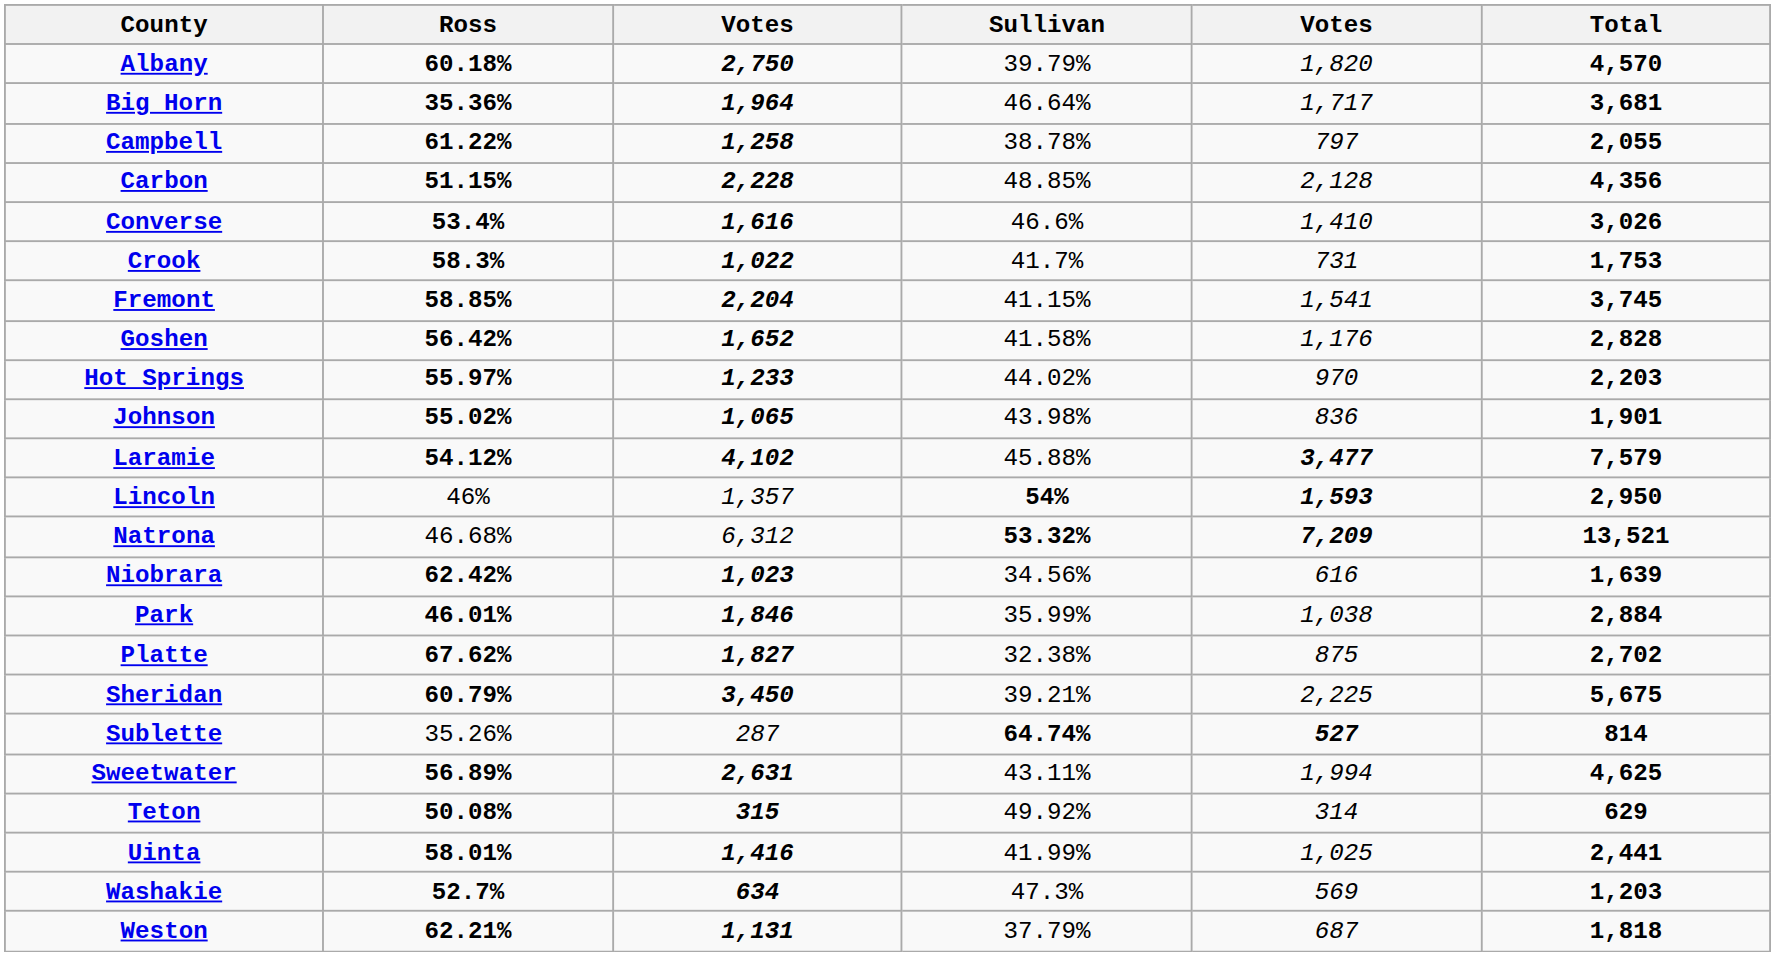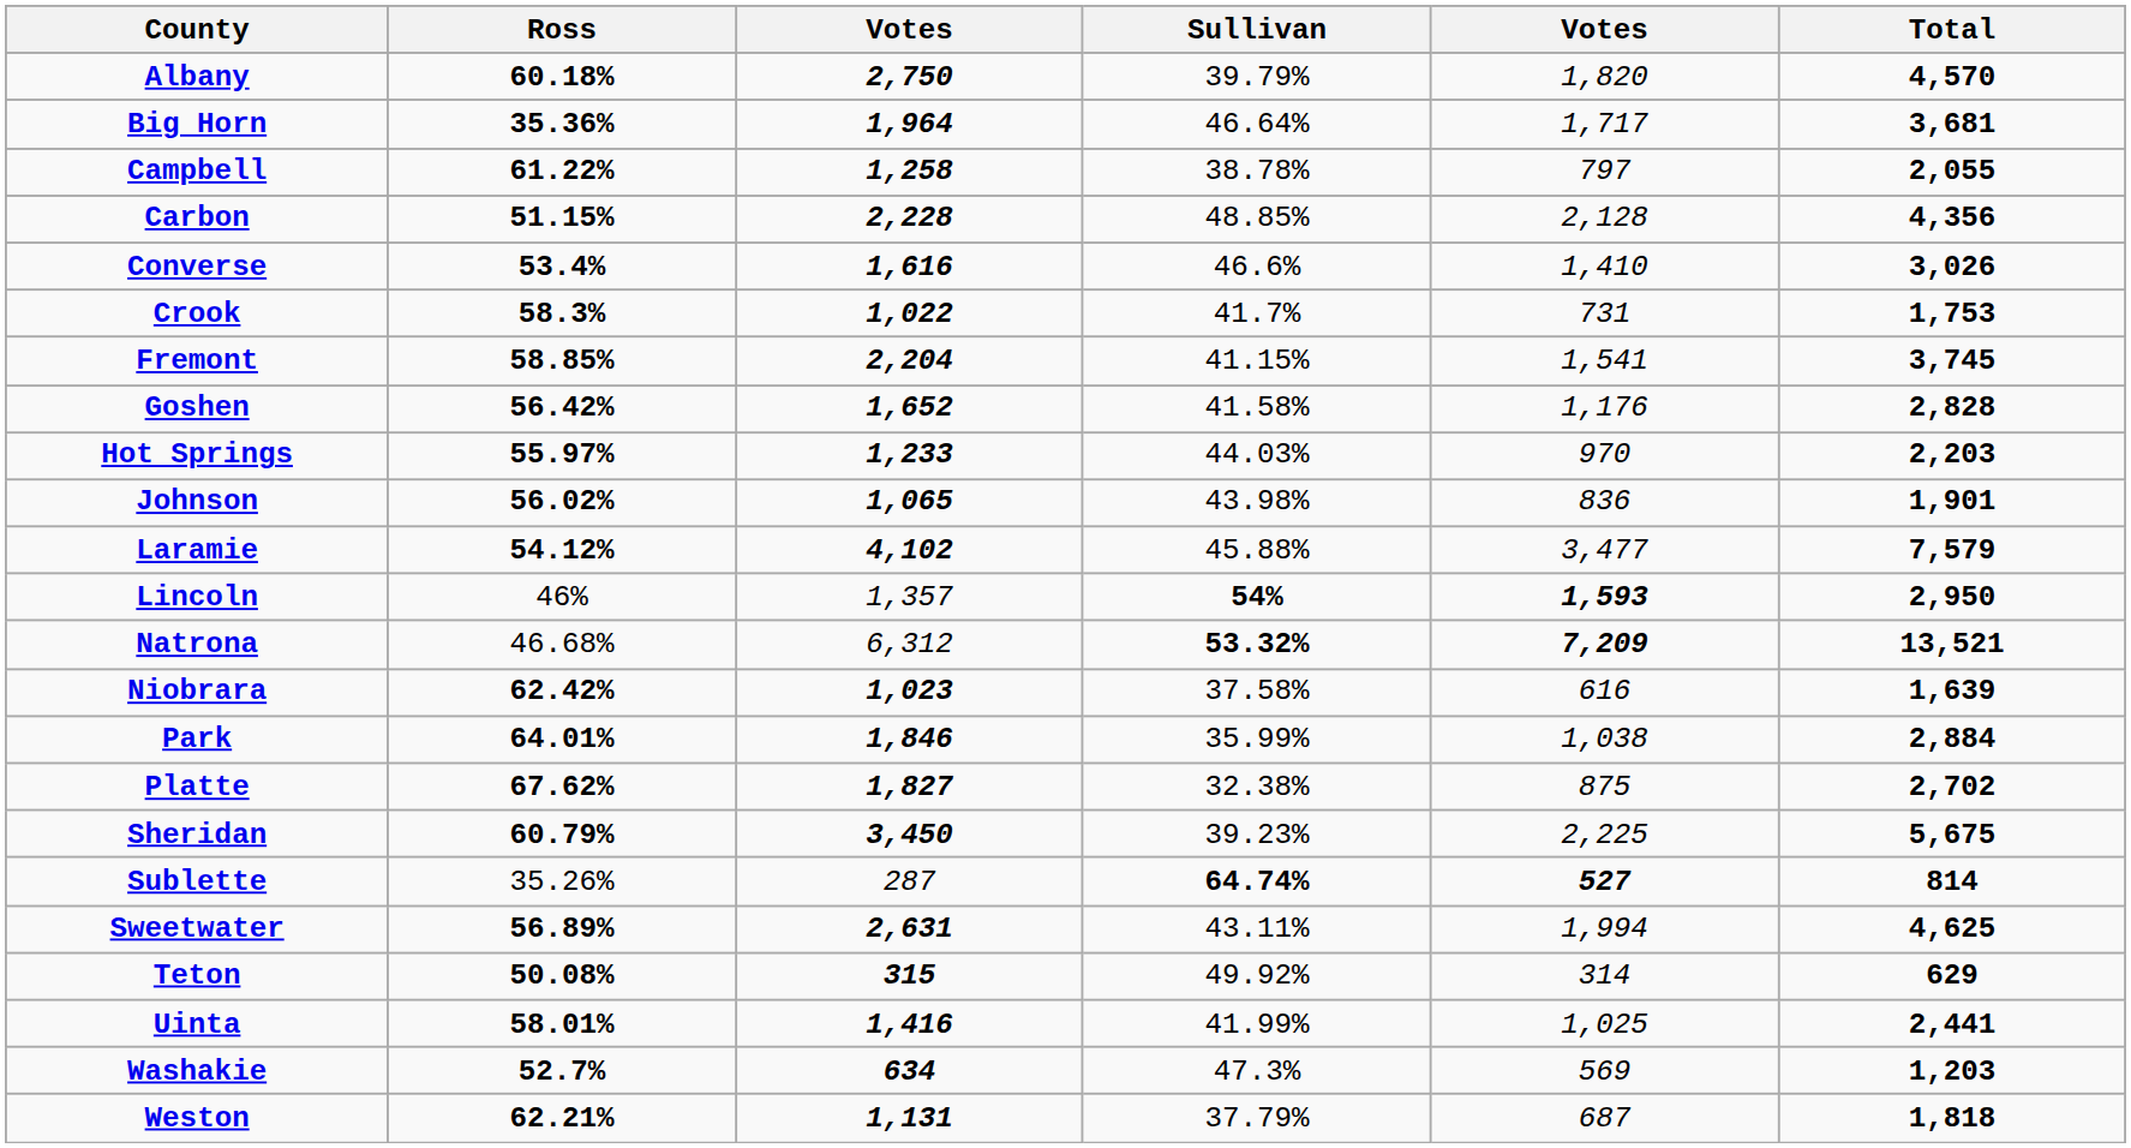 <table width="60%" class="wikitable sortable">
 <tr>
 <th width="11%">County</th>
 <th width="10%">Ross</th>
 <th width="10%">Votes</th>
 <th width="10%">Sullivan</th>
 <th width="10%">Votes</th>
 <th width="10%">Total</th>
 </tr>
 <tr>
 <td align="center"><strong><a href='#'>Albany</a></strong></td>
 <td align="center"><strong>60.18%</strong></td>
 <td align="center"><strong><em>2,750</em></strong></td>
 <td align="center">39.79%</td>
 <td align="center"><em>1,820</em></td>
 <td align="center"><strong>4,570</strong></td>
 </tr>
 <tr>
 <td align="center"><strong><a href='#'>Big Horn</a></strong></td>
 <td align="center"><strong>35.36%</strong></td>
 <td align="center"><strong><em>1,964</em></strong></td>
 <td align="center">46.64%</td>
 <td align="center"><em>1,717</em></td>
 <td align="center"><strong>3,681</strong></td>
 </tr>
 <tr>
 <td align="center"><strong><a href='#'>Campbell</a></strong></td>
 <td align="center"><strong>61.22%</strong></td>
 <td align="center"><strong><em>1,258</em></strong></td>
 <td align="center">38.78%</td>
 <td align="center"><em>797</em></td>
 <td align="center"><strong>2,055</strong></td>
 </tr>
 <tr>
 <td align="center"><strong><a href='#'>Carbon</a></strong></td>
 <td align="center"><strong>51.15%</strong></td>
 <td align="center"><strong><em>2,228</em></strong></td>
 <td align="center">48.85%</td>
 <td align="center"><em>2,128</em></td>
 <td align="center"><strong>4,356</strong></td>
 </tr>
 <tr>
 <td align="center"><strong><a href='#'>Converse</a></strong></td>
 <td align="center"><strong>53.4%</strong></td>
 <td align="center"><strong><em>1,616</em></strong></td>
 <td align="center">46.6%</td>
 <td align="center"><em>1,410</em></td>
 <td align="center"><strong>3,026</strong></td>
 </tr>
 <tr>
 <td align="center"><strong><a href='#'>Crook</a></strong></td>
 <td align="center"><strong>58.3%</strong></td>
 <td align="center"><strong><em>1,022</em></strong></td>
 <td align="center">41.7%</td>
 <td align="center"><em>731</em></td>
 <td align="center"><strong>1,753</strong></td>
 </tr>
 <tr>
 <td align="center"><strong><a href='#'>Fremont</a></strong></td>
 <td align="center"><strong>58.85%</strong></td>
 <td align="center"><strong><em>2,204</em></strong></td>
 <td align="center">41.15%</td>
 <td align="center"><em>1,541</em></td>
 <td align="center"><strong>3,745</strong></td>
 </tr>
 <tr>
 <td align="center"><strong><a href='#'>Goshen</a></strong></td>
 <td align="center"><strong>56.42%</strong></td>
 <td align="center"><strong><em>1,652</em></strong></td>
 <td align="center">41.58%</td>
 <td align="center"><em>1,176</em></td>
 <td align="center"><strong>2,828</strong></td>
 </tr>
 <tr>
 <td align="center"><strong><a href='#'>Hot Springs</a></strong></td>
 <td align="center"><strong>55.97%</strong></td>
 <td align="center"><strong><em>1,233</em></strong></td>
-<td align="center">44.02%</td>
+<td align="center">44.03%</td>
 <td align="center"><em>970</em></td>
 <td align="center"><strong>2,203</strong></td>
 </tr>
 <tr>
 <td align="center"><strong><a href='#'>Johnson</a></strong></td>
-<td align="center"><strong>55.02%</strong></td>
+<td align="center"><strong>56.02%</strong></td>
 <td align="center"><strong><em>1,065</em></strong></td>
 <td align="center">43.98%</td>
 <td align="center"><em>836</em></td>
 <td align="center"><strong>1,901</strong></td>
 </tr>
 <tr>
 <td align="center"><strong><a href='#'>Laramie</a></strong></td>
 <td align="center"><strong>54.12%</strong></td>
 <td align="center"><strong><em>4,102</em></strong></td>
 <td align="center">45.88%</td>
-<td align="center"><strong><em>3,477</em></strong></td>
+<td align="center"><em>3,477</em></td>
 <td align="center"><strong>7,579</strong></td>
 </tr>
 <tr>
 <td align="center"><strong><a href='#'>Lincoln</a></strong></td>
 <td align="center">46%</td>
 <td align="center"><em>1,357</em></td>
 <td align="center"><strong>54%</strong></td>
 <td align="center"><strong><em>1,593</em></strong></td>
 <td align="center"><strong>2,950</strong></td>
 </tr>
 <tr>
 <td align="center"><strong><a href='#'>Natrona</a></strong></td>
 <td align="center">46.68%</td>
 <td align="center"><em>6,312</em></td>
 <td align="center"><strong>53.32%</strong></td>
 <td align="center"><strong><em>7,209</em></strong></td>
 <td align="center"><strong>13,521</strong></td>
 </tr>
 <tr>
 <td align="center"><strong><a href='#'>Niobrara</a></strong></td>
 <td align="center"><strong>62.42%</strong></td>
 <td align="center"><strong><em>1,023</em></strong></td>
-<td align="center">34.56%</td>
+<td align="center">37.58%</td>
 <td align="center"><em>616</em></td>
 <td align="center"><strong>1,639</strong></td>
 </tr>
 <tr>
 <td align="center"><strong><a href='#'>Park</a></strong></td>
-<td align="center"><strong>46.01%</strong></td>
+<td align="center"><strong>64.01%</strong></td>
 <td align="center"><strong><em>1,846</em></strong></td>
 <td align="center">35.99%</td>
 <td align="center"><em>1,038</em></td>
 <td align="center"><strong>2,884</strong></td>
 </tr>
 <tr>
 <td align="center"><strong><a href='#'>Platte</a></strong></td>
 <td align="center"><strong>67.62%</strong></td>
 <td align="center"><strong><em>1,827</em></strong></td>
 <td align="center">32.38%</td>
 <td align="center"><em>875</em></td>
 <td align="center"><strong>2,702</strong></td>
 </tr>
 <tr>
 <td align="center"><strong><a href='#'>Sheridan</a></strong></td>
 <td align="center"><strong>60.79%</strong></td>
 <td align="center"><strong><em>3,450</em></strong></td>
-<td align="center">39.21%</td>
+<td align="center">39.23%</td>
 <td align="center"><em>2,225</em></td>
 <td align="center"><strong>5,675</strong></td>
 </tr>
 <tr>
 <td align="center"><strong><a href='#'>Sublette</a></strong></td>
 <td align="center">35.26%</td>
 <td align="center"><em>287</em></td>
 <td align="center"><strong>64.74%</strong></td>
 <td align="center"><strong><em>527</em></strong></td>
 <td align="center"><strong>814</strong></td>
 </tr>
 <tr>
 <td align="center"><strong><a href='#'>Sweetwater</a></strong></td>
 <td align="center"><strong>56.89%</strong></td>
 <td align="center"><strong><em>2,631</em></strong></td>
 <td align="center">43.11%</td>
 <td align="center"><em>1,994</em></td>
 <td align="center"><strong>4,625</strong></td>
 </tr>
 <tr>
 <td align="center"><strong><a href='#'>Teton</a></strong></td>
 <td align="center"><strong>50.08%</strong></td>
 <td align="center"><strong><em>315</em></strong></td>
 <td align="center">49.92%</td>
 <td align="center"><em>314</em></td>
 <td align="center"><strong>629</strong></td>
 </tr>
 <tr>
 <td align="center"><strong><a href='#'>Uinta</a></strong></td>
 <td align="center"><strong>58.01%</strong></td>
 <td align="center"><strong><em>1,416</em></strong></td>
 <td align="center">41.99%</td>
 <td align="center"><em>1,025</em></td>
 <td align="center"><strong>2,441</strong></td>
 </tr>
 <tr>
 <td align="center"><strong><a href='#'>Washakie</a></strong></td>
 <td align="center"><strong>52.7%</strong></td>
 <td align="center"><strong><em>634</em></strong></td>
 <td align="center">47.3%</td>
 <td align="center"><em>569</em></td>
 <td align="center"><strong>1,203</strong></td>
 </tr>
 <tr>
 <td align="center"><strong><a href='#'>Weston</a></strong></td>
 <td align="center"><strong>62.21%</strong></td>
 <td align="center"><strong><em>1,131</em></strong></td>
 <td align="center">37.79%</td>
 <td align="center"><em>687</em></td>
 <td align="center"><strong>1,818</strong></td>
 </tr>
 </table>
